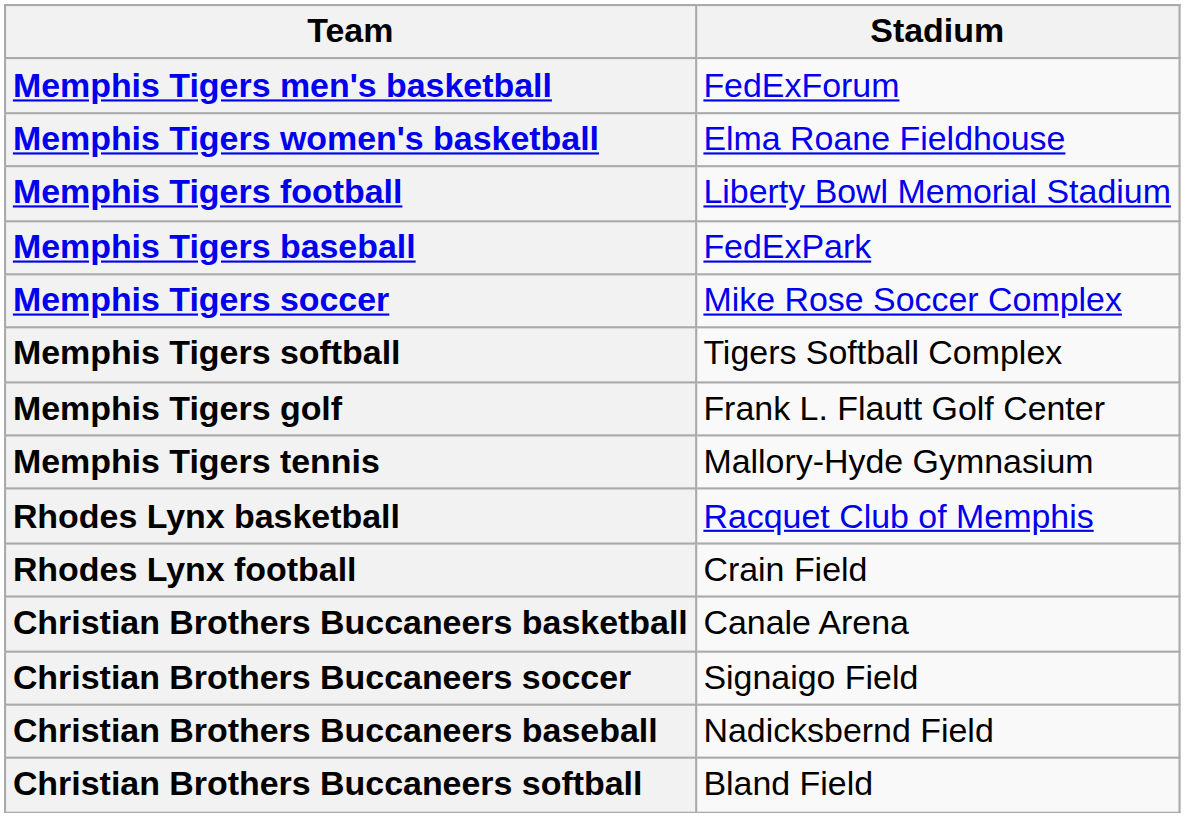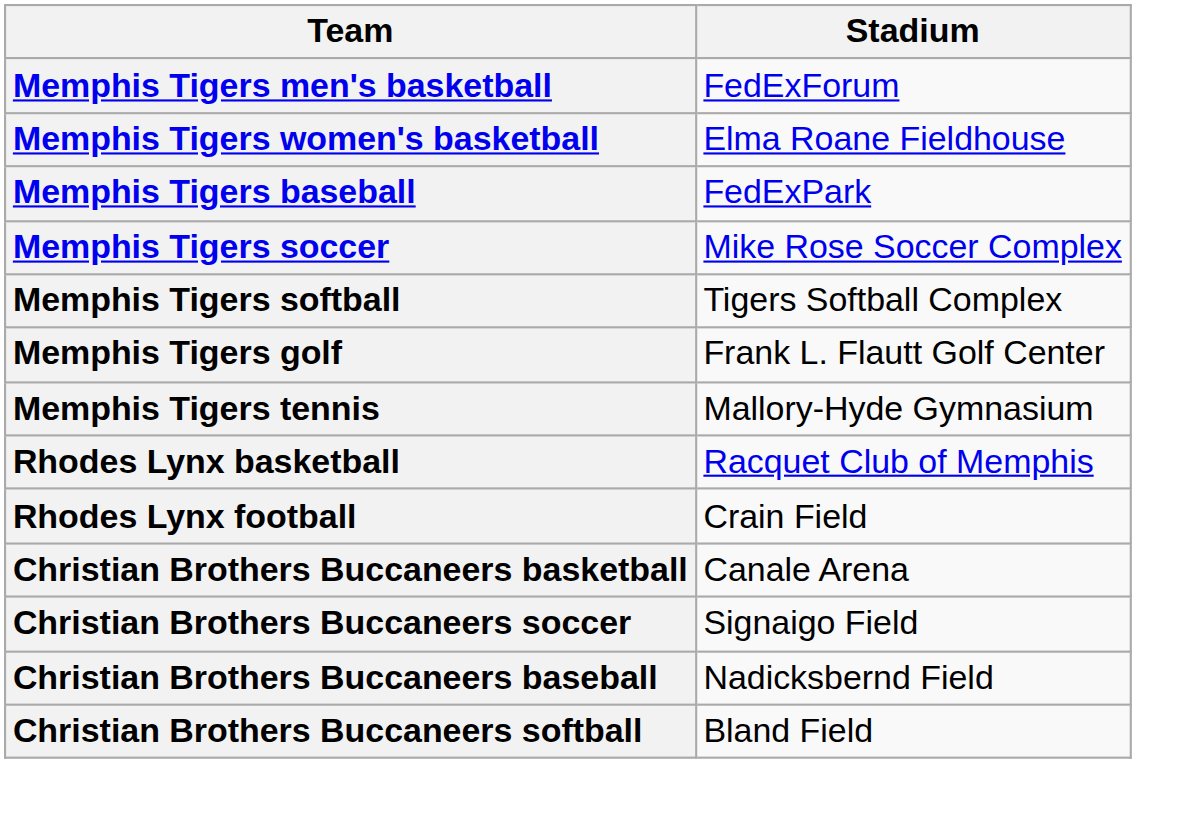 <table class="wikitable plainrowheaders">
 <tr>
 <th scope="col">Team</th>
 <th scope="col">Stadium</th>
 </tr>
 <tr>
 <th scope="row" style="text-align:left"><a href='#'>Memphis Tigers men's basketball</a></th>
 <td><a href='#'>FedExForum</a></td>
 </tr>
 <tr>
 <th scope="row" style="text-align:left"><a href='#'>Memphis Tigers women's basketball</a></th>
 <td><a href='#'>Elma Roane Fieldhouse</a></td>
-</tr>
-<tr>
-<th scope="row" style="text-align:left"><a href='#'>Memphis Tigers football</a></th>
-<td><a href='#'>Liberty Bowl Memorial Stadium</a></td>
 </tr>
 <tr>
 <th scope="row" style="text-align:left"><a href='#'>Memphis Tigers baseball</a></th>
 <td><a href='#'>FedExPark</a></td>
 </tr>
 <tr>
 <th scope="row" style="text-align:left"><a href='#'>Memphis Tigers soccer</a></th>
 <td><a href='#'>Mike Rose Soccer Complex</a></td>
 </tr>
 <tr>
 <th scope="row" style="text-align:left">Memphis Tigers softball</th>
 <td>Tigers Softball Complex</td>
 </tr>
 <tr>
 <th scope="row" style="text-align:left">Memphis Tigers golf</th>
 <td>Frank L. Flautt Golf Center</td>
 </tr>
 <tr>
 <th scope="row" style="text-align:left">Memphis Tigers tennis</th>
 <td>Mallory-Hyde Gymnasium</td>
 </tr>
 <tr>
 <th scope="row" style="text-align:left">Rhodes Lynx basketball</th>
 <td><a href='#'>Racquet Club of Memphis</a></td>
 </tr>
 <tr>
 <th scope="row" style="text-align:left">Rhodes Lynx football</th>
 <td>Crain Field</td>
 </tr>
 <tr>
 <th scope="row" style="text-align:left">Christian Brothers Buccaneers basketball</th>
 <td>Canale Arena</td>
 </tr>
 <tr>
 <th scope="row" style="text-align:left">Christian Brothers Buccaneers soccer</th>
 <td>Signaigo Field</td>
 </tr>
 <tr>
 <th scope="row" style="text-align:left">Christian Brothers Buccaneers baseball</th>
 <td>Nadicksbernd Field</td>
 </tr>
 <tr>
 <th scope="row" style="text-align:left">Christian Brothers Buccaneers softball</th>
 <td>Bland Field</td>
 </tr>
 </table>
